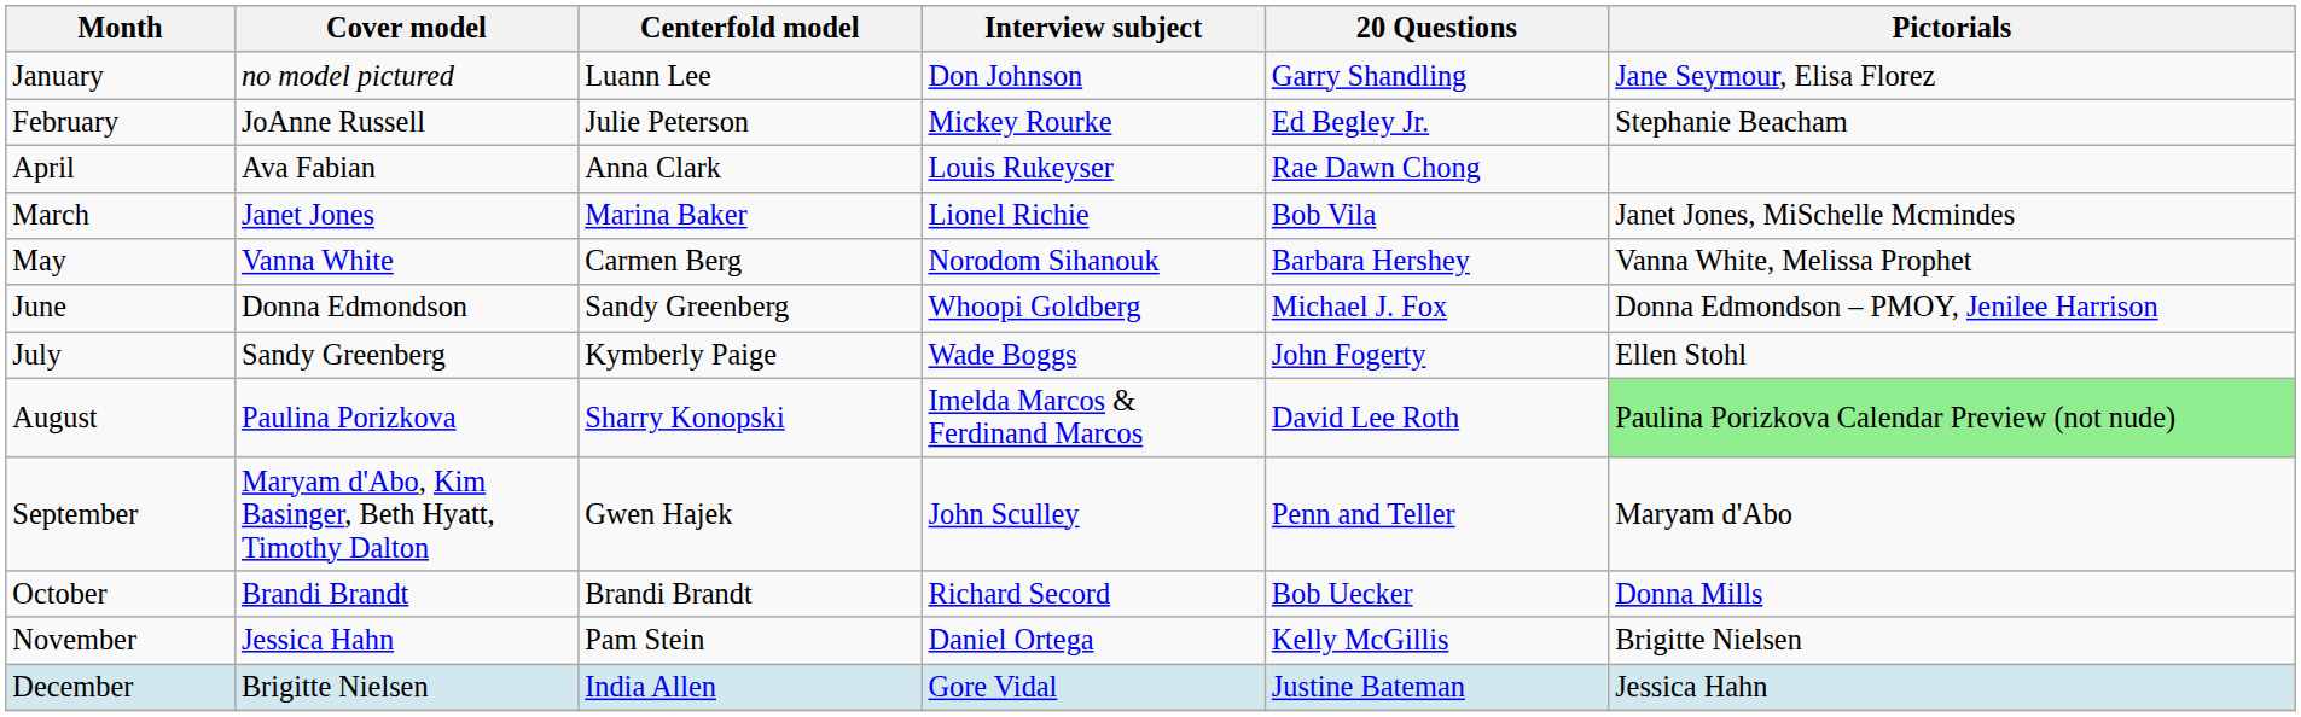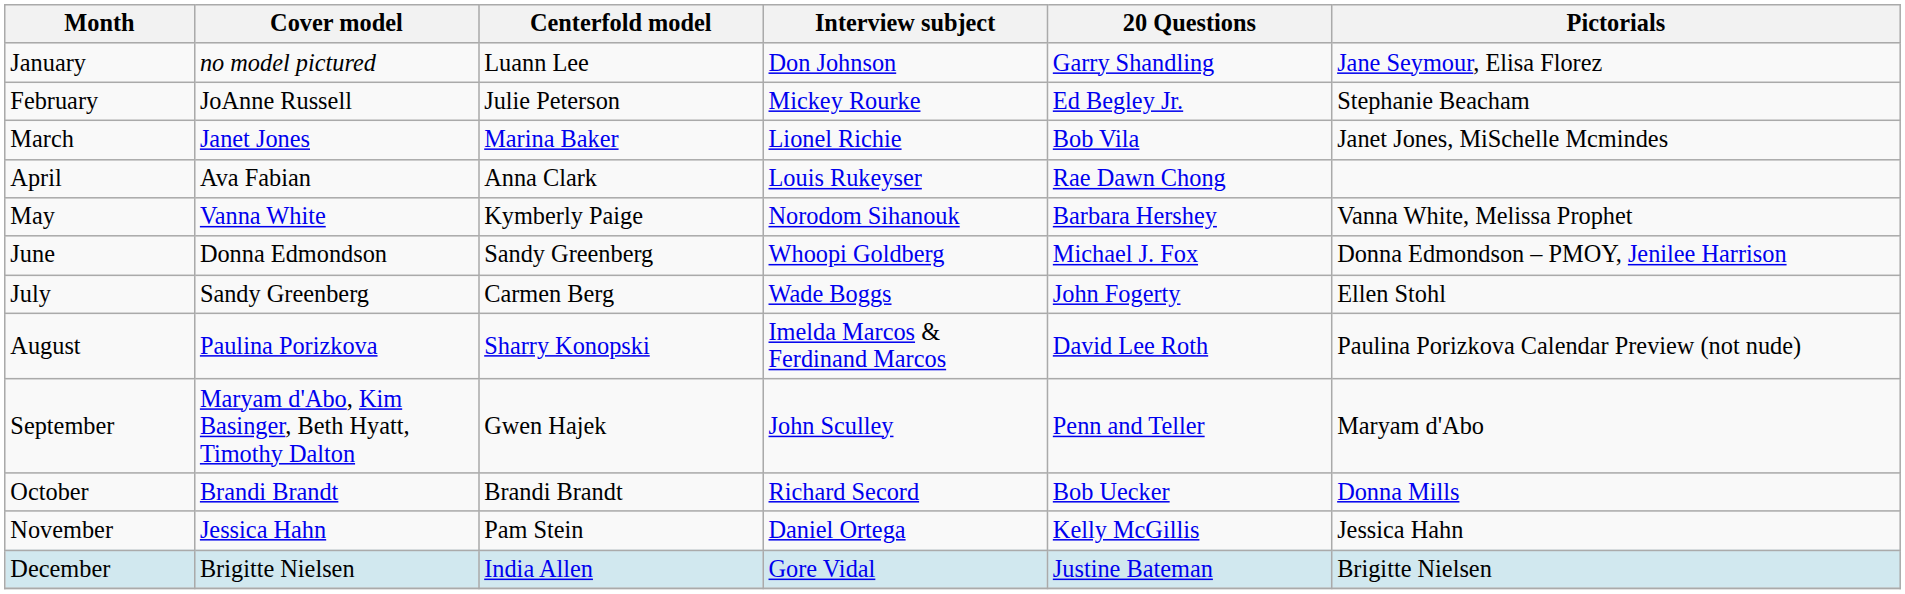 <table class="wikitable">
 <tr>
 <th width="10%">Month</th>
 <th width="15%">Cover model</th>
 <th width="15%">Centerfold model</th>
 <th width="15%">Interview subject</th>
 <th width="15%">20 Questions</th>
 <th width="30%">Pictorials</th>
 </tr>
 <tr>
 <td>January</td>
 <td><em>no model pictured</em></td>
 <td>Luann Lee</td>
 <td><a href='#'>Don Johnson</a></td>
 <td><a href='#'>Garry Shandling</a></td>
 <td><a href='#'>Jane Seymour</a>, Elisa Florez</td>
 </tr>
 <tr>
 <td>February</td>
 <td>JoAnne Russell</td>
 <td>Julie Peterson</td>
 <td><a href='#'>Mickey Rourke</a></td>
 <td><a href='#'>Ed Begley Jr.</a></td>
 <td>Stephanie Beacham</td>
 </tr>
 <tr>
+<td>March</td>
+<td><a href='#'>Janet Jones</a></td>
+<td><a href='#'>Marina Baker</a></td>
+<td><a href='#'>Lionel Richie</a></td>
+<td><a href='#'>Bob Vila</a></td>
+<td>Janet Jones, MiSchelle Mcmindes</td>
+</tr>
+<tr>
 <td>April</td>
 <td>Ava Fabian</td>
 <td>Anna Clark</td>
 <td><a href='#'>Louis Rukeyser</a></td>
 <td><a href='#'>Rae Dawn Chong</a></td>
 <td></td>
 </tr>
 <tr>
-<td>March</td>
-<td><a href='#'>Janet Jones</a></td>
-<td><a href='#'>Marina Baker</a></td>
-<td><a href='#'>Lionel Richie</a></td>
-<td><a href='#'>Bob Vila</a></td>
-<td>Janet Jones, MiSchelle Mcmindes</td>
-</tr>
-<tr>
 <td>May</td>
 <td><a href='#'>Vanna White</a></td>
-<td>Carmen Berg</td>
+<td>Kymberly Paige</td>
 <td><a href='#'>Norodom Sihanouk</a></td>
 <td><a href='#'>Barbara Hershey</a></td>
 <td>Vanna White, Melissa Prophet</td>
 </tr>
 <tr>
 <td>June</td>
 <td>Donna Edmondson</td>
 <td>Sandy Greenberg</td>
 <td><a href='#'>Whoopi Goldberg</a></td>
 <td><a href='#'>Michael J. Fox</a></td>
 <td>Donna Edmondson – PMOY, <a href='#'>Jenilee Harrison</a></td>
 </tr>
 <tr>
 <td>July</td>
 <td>Sandy Greenberg</td>
-<td>Kymberly Paige</td>
+<td>Carmen Berg</td>
 <td><a href='#'>Wade Boggs</a></td>
 <td><a href='#'>John Fogerty</a></td>
 <td>Ellen Stohl</td>
 </tr>
 <tr>
 <td>August</td>
 <td><a href='#'>Paulina Porizkova</a></td>
 <td><a href='#'>Sharry Konopski</a></td>
 <td><a href='#'>Imelda Marcos</a> & <a href='#'>Ferdinand Marcos</a></td>
 <td><a href='#'>David Lee Roth</a></td>
-<td style="background: lightgreen;">Paulina Porizkova Calendar Preview (not nude)</td>
+<td>Paulina Porizkova Calendar Preview (not nude)</td>
 </tr>
 <tr>
 <td>September</td>
 <td><a href='#'>Maryam d'Abo</a>, <a href='#'>Kim Basinger</a>, Beth Hyatt, <a href='#'>Timothy Dalton</a></td>
 <td>Gwen Hajek</td>
 <td><a href='#'>John Sculley</a></td>
 <td><a href='#'>Penn and Teller</a></td>
 <td>Maryam d'Abo</td>
 </tr>
 <tr>
 <td>October</td>
 <td><a href='#'>Brandi Brandt</a></td>
 <td>Brandi Brandt</td>
 <td><a href='#'>Richard Secord</a></td>
 <td><a href='#'>Bob Uecker</a></td>
 <td><a href='#'>Donna Mills</a></td>
 </tr>
 <tr>
 <td>November</td>
 <td><a href='#'>Jessica Hahn</a></td>
 <td>Pam Stein</td>
 <td><a href='#'>Daniel Ortega</a></td>
 <td><a href='#'>Kelly McGillis</a></td>
-<td>Brigitte Nielsen</td>
+<td>Jessica Hahn</td>
 </tr>
 <tr style="background:#D1E8EF;">
 <td>December</td>
 <td>Brigitte Nielsen</td>
 <td><a href='#'>India Allen</a></td>
 <td><a href='#'>Gore Vidal</a></td>
 <td><a href='#'>Justine Bateman</a></td>
-<td>Jessica Hahn</td>
+<td>Brigitte Nielsen</td>
 </tr>
 <tr>
 </tr>
 </table>
